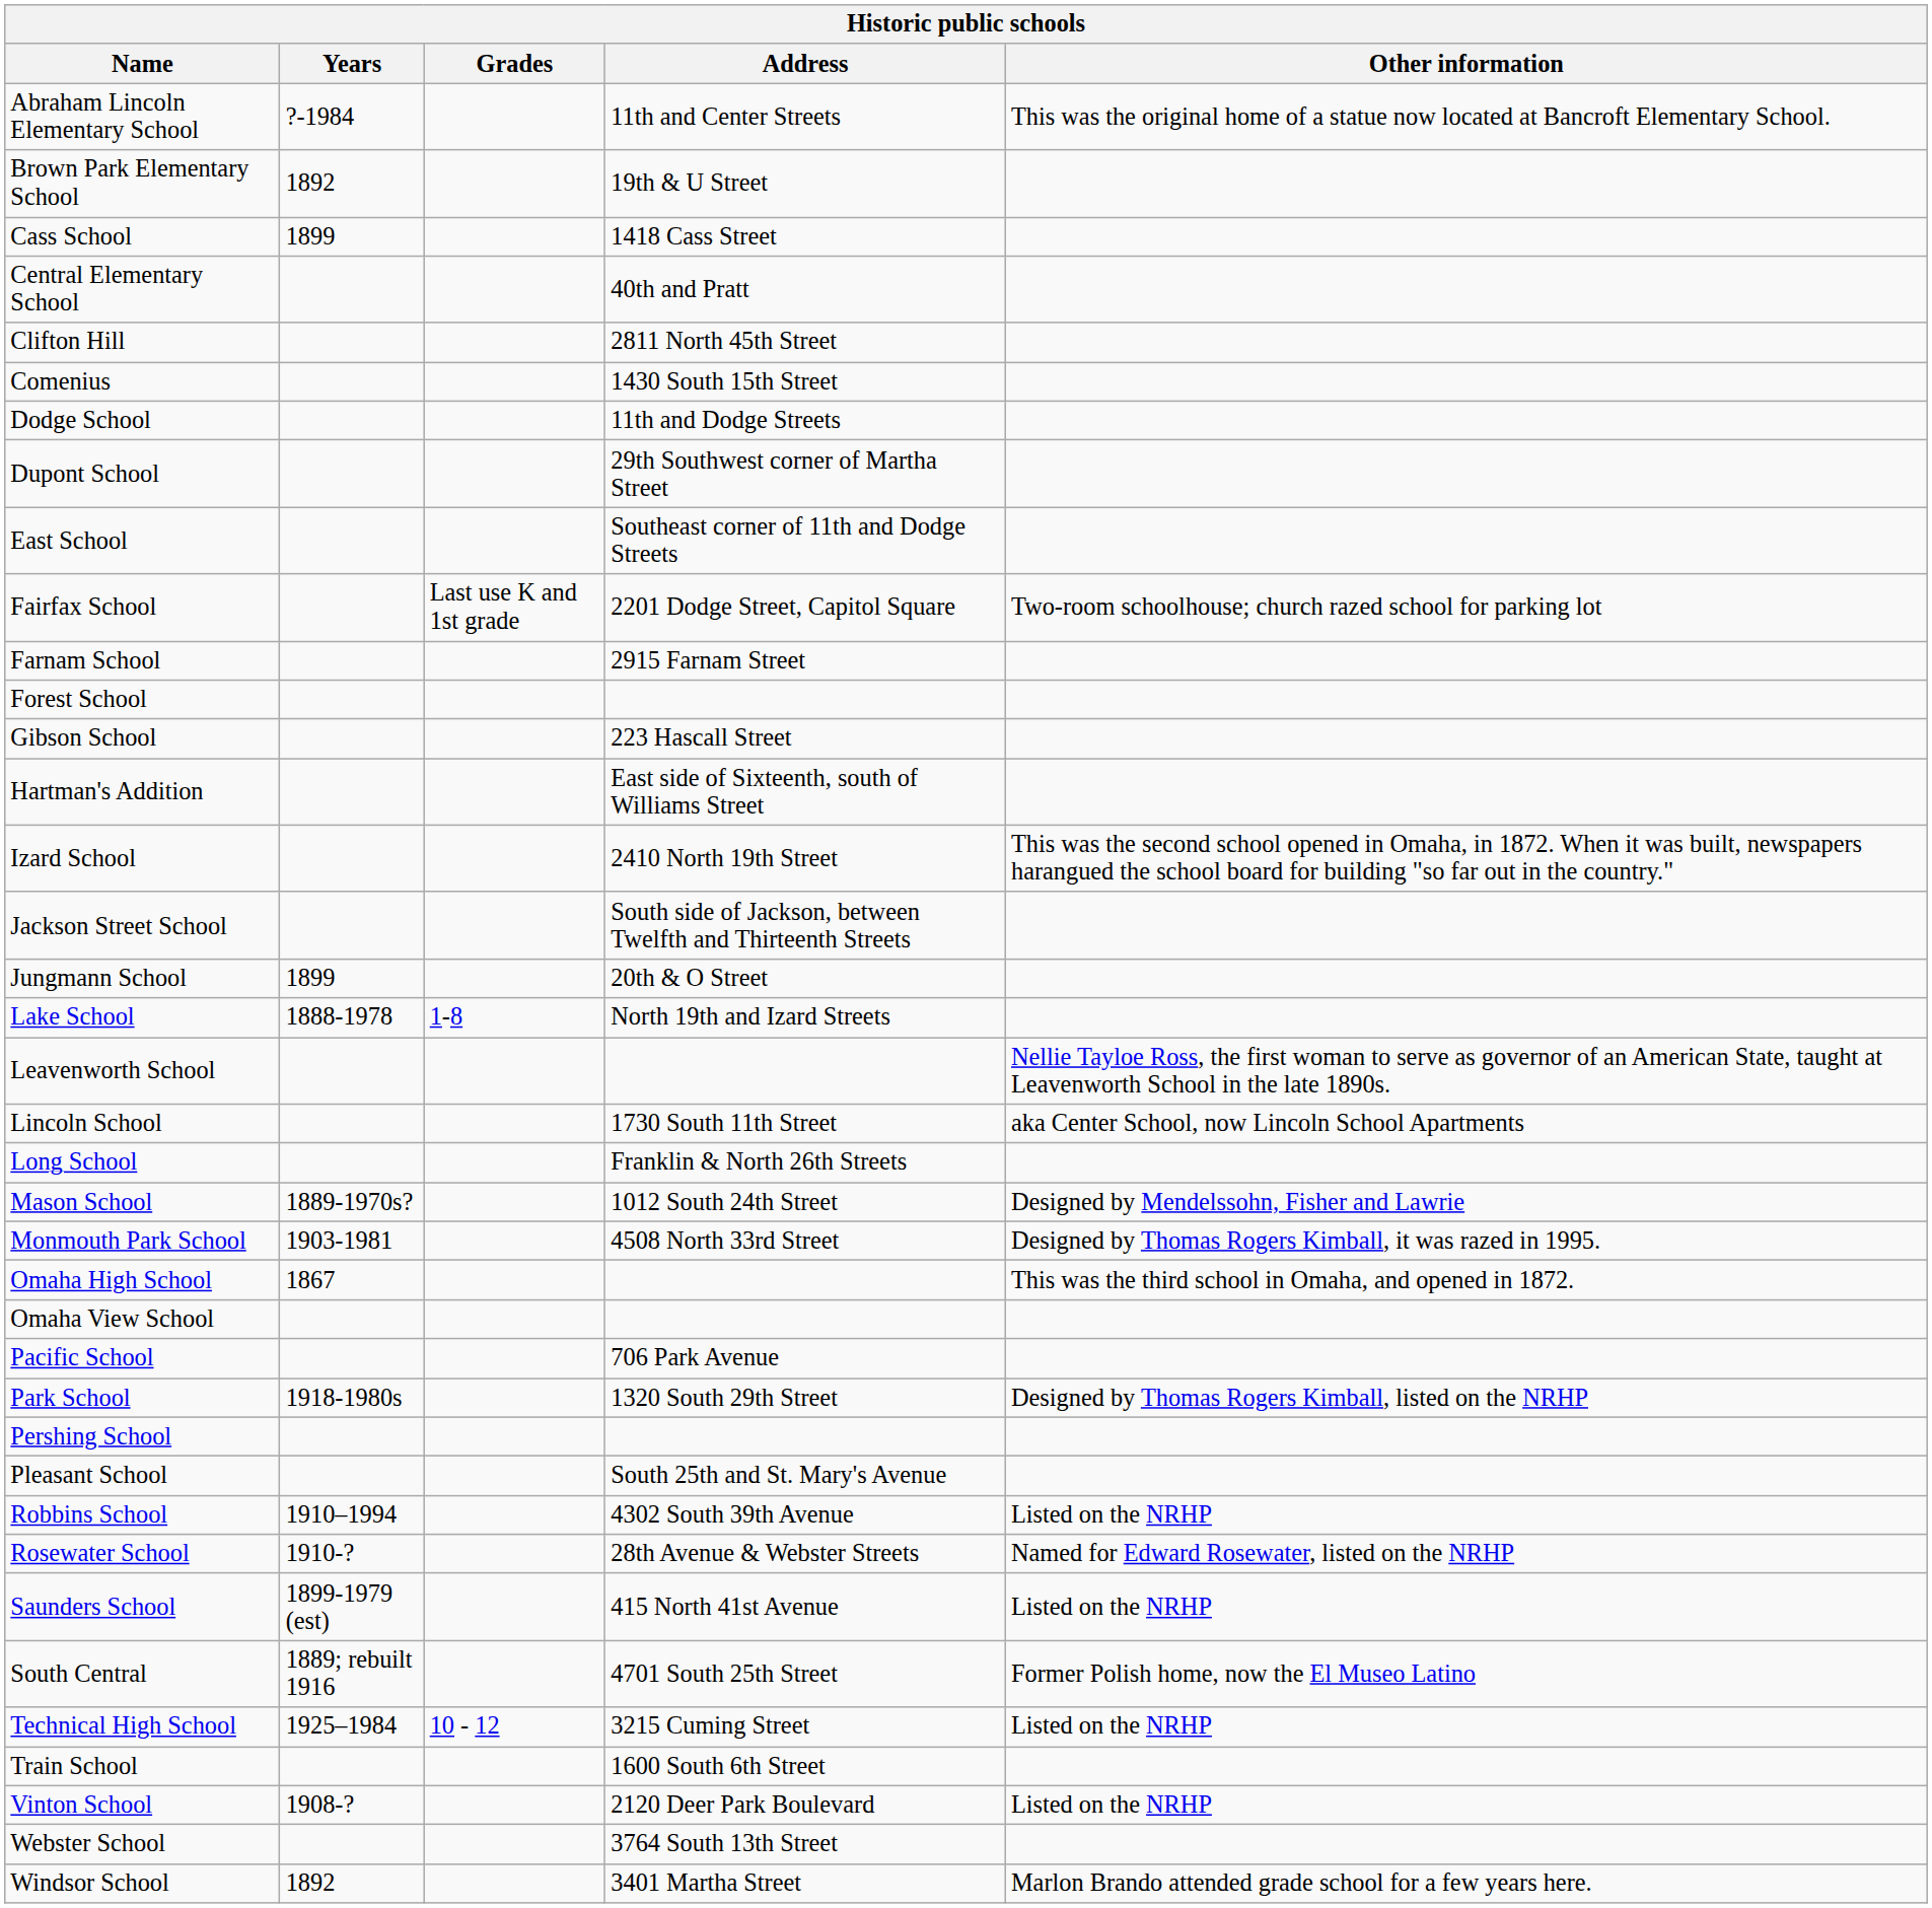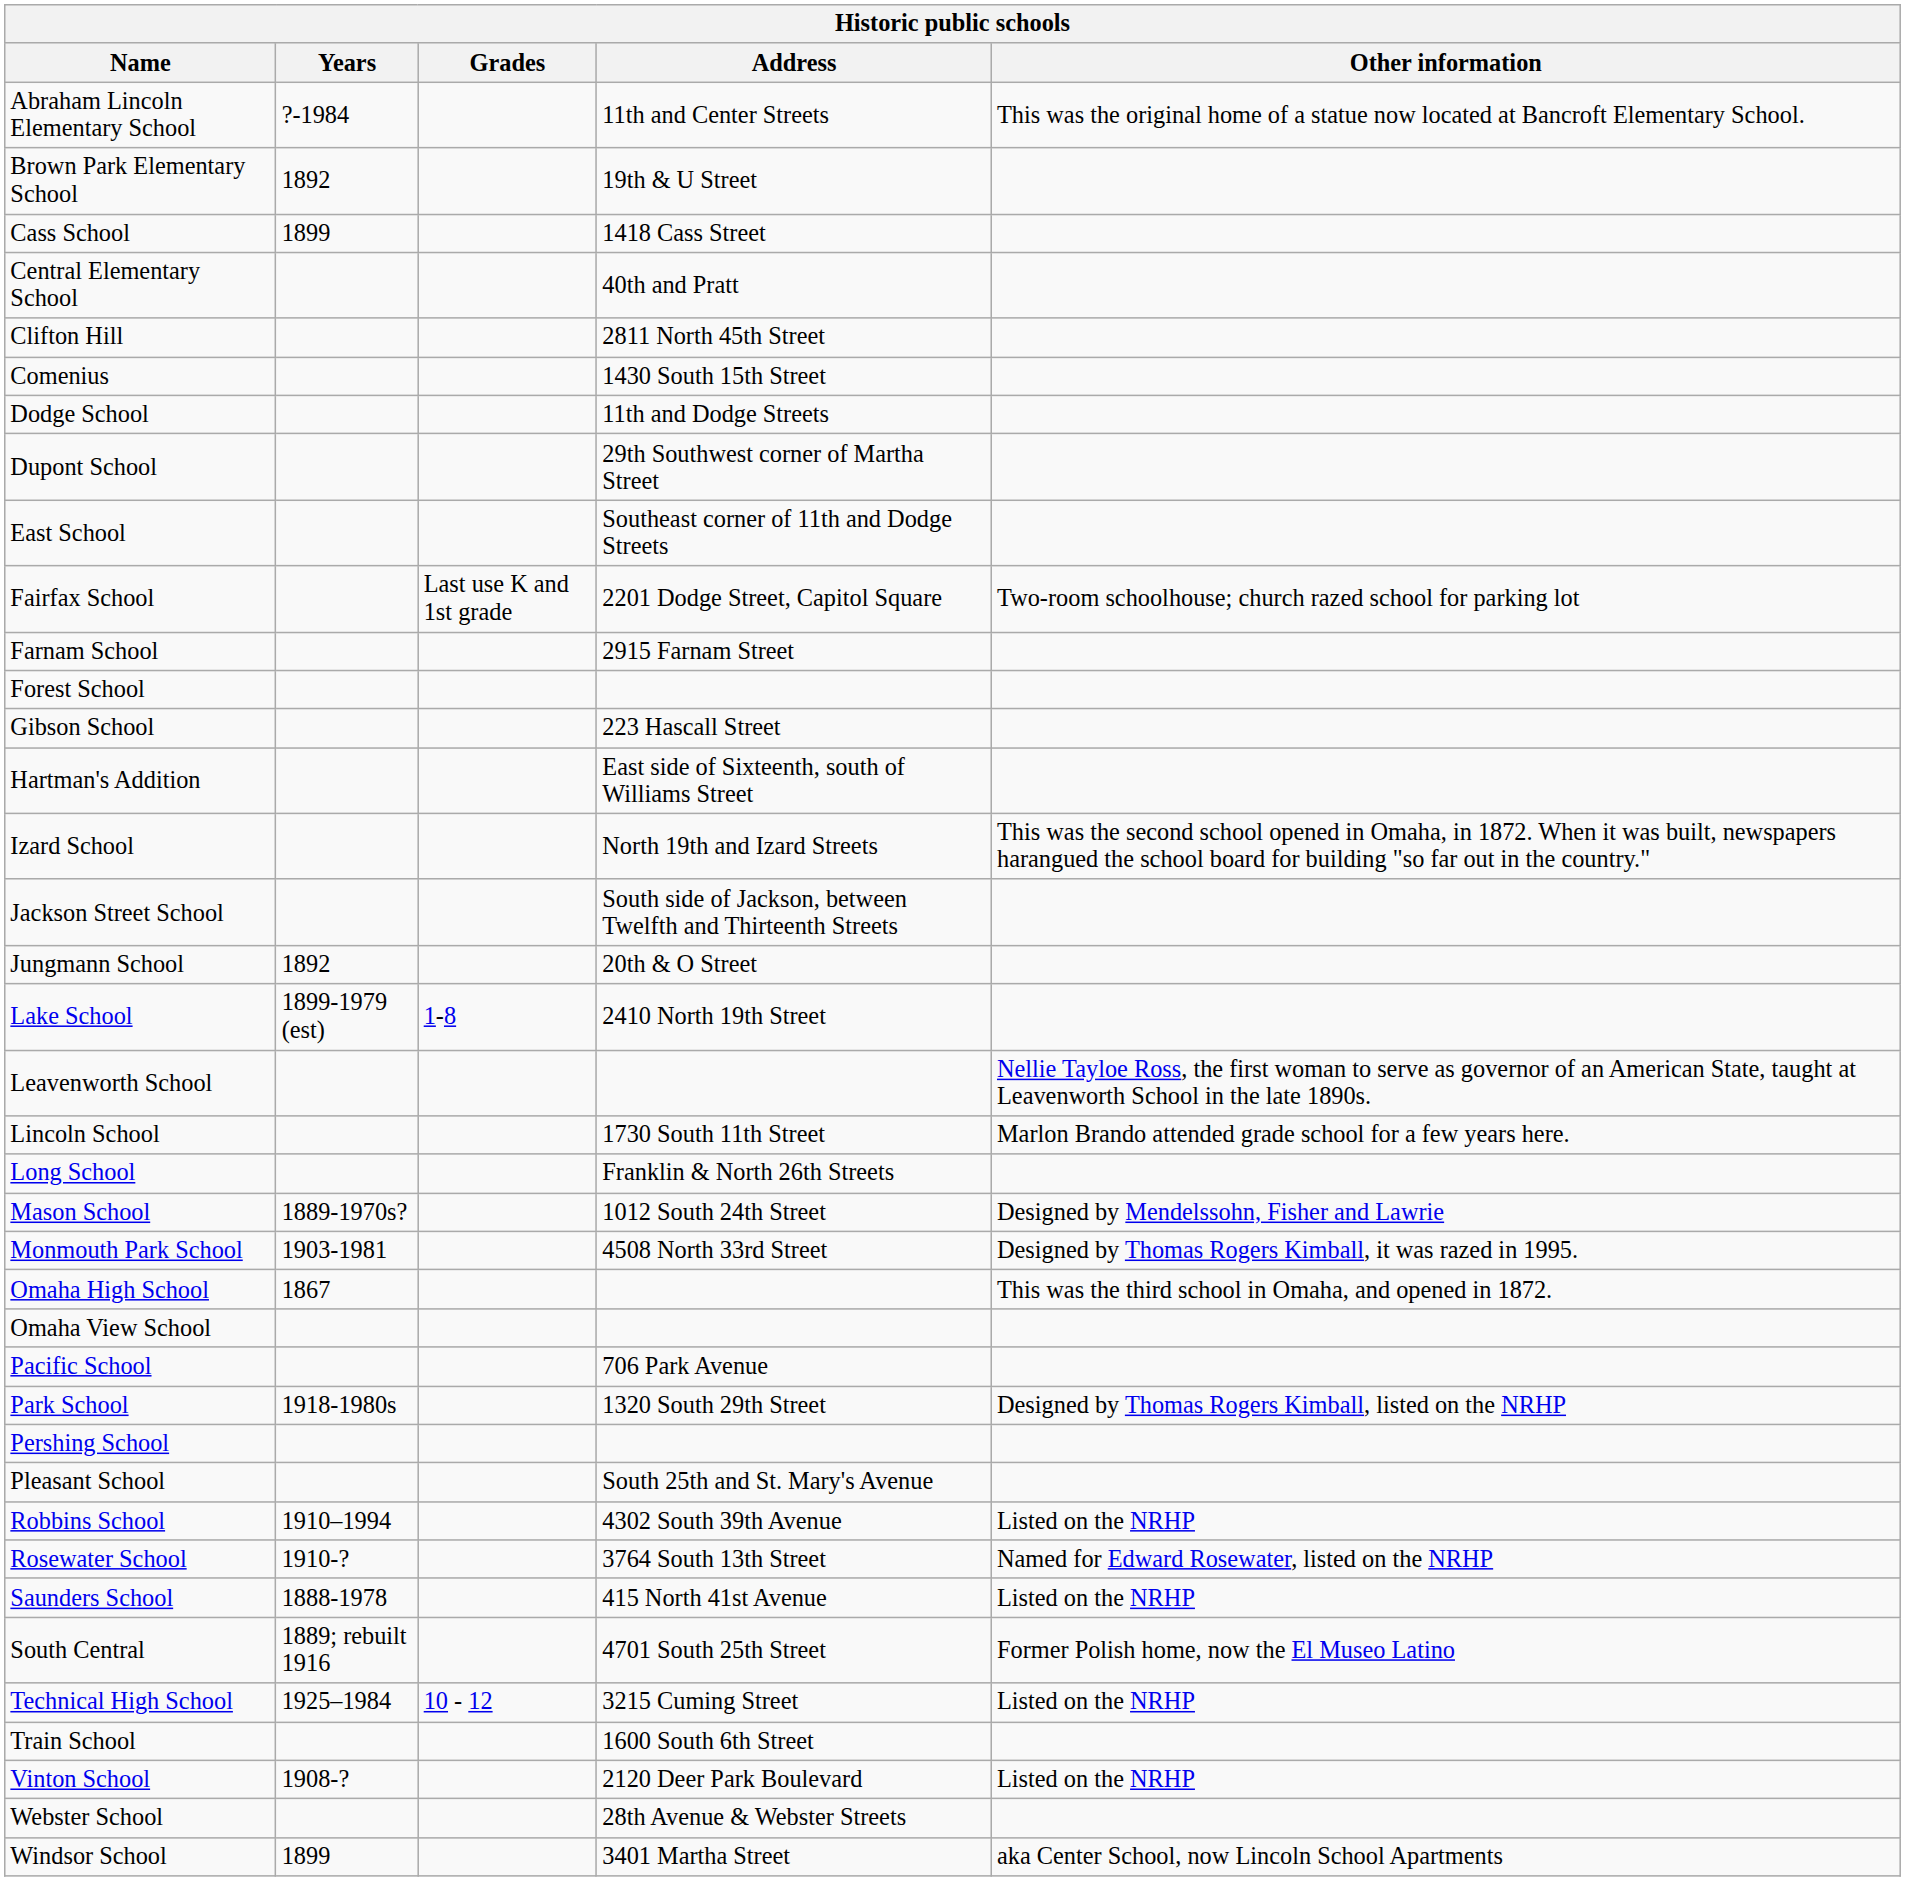 <table class="wikitable">
 <tr>
 <th align="center" colspan="6"><strong>Historic public schools</strong></th>
 </tr>
 <tr>
 <th>Name</th>
 <th>Years</th>
 <th>Grades</th>
 <th>Address</th>
 <th>Other information</th>
 </tr>
 <tr>
 <td>Abraham Lincoln Elementary School</td>
 <td>?-1984</td>
 <td></td>
 <td>11th and Center Streets</td>
 <td>This was the original home of a statue now located at Bancroft Elementary School.</td>
 </tr>
 <tr>
 <td>Brown Park Elementary School</td>
 <td>1892</td>
 <td></td>
 <td>19th & U Street</td>
 <td></td>
 </tr>
 <tr>
 <td>Cass School</td>
 <td>1899</td>
 <td></td>
 <td>1418 Cass Street</td>
 <td></td>
 </tr>
 <tr>
 <td>Central Elementary School</td>
 <td></td>
 <td></td>
 <td>40th and Pratt</td>
 <td></td>
 </tr>
 <tr>
 <td>Clifton Hill</td>
 <td></td>
 <td></td>
 <td>2811 North 45th Street</td>
 <td></td>
 </tr>
 <tr>
 <td>Comenius</td>
 <td></td>
 <td></td>
 <td>1430 South 15th Street</td>
 <td></td>
 </tr>
 <tr>
 <td>Dodge School</td>
 <td></td>
 <td></td>
 <td>11th and Dodge Streets</td>
 <td></td>
 </tr>
 <tr>
 <td>Dupont School</td>
 <td></td>
 <td></td>
 <td>29th Southwest corner of Martha Street</td>
 <td></td>
 </tr>
 <tr>
 <td>East School</td>
 <td></td>
 <td></td>
 <td>Southeast corner of 11th and Dodge Streets</td>
 <td></td>
 </tr>
 <tr>
 <td>Fairfax School</td>
 <td></td>
 <td>Last use K and 1st grade</td>
 <td>2201 Dodge Street, Capitol Square</td>
 <td>Two-room schoolhouse; church razed school for parking lot</td>
 </tr>
 <tr>
 <td>Farnam School</td>
 <td></td>
 <td></td>
 <td>2915 Farnam Street</td>
 <td></td>
 </tr>
 <tr>
 <td>Forest School</td>
 <td></td>
 <td></td>
 <td></td>
 <td></td>
 </tr>
 <tr>
 <td>Gibson School</td>
 <td></td>
 <td></td>
 <td>223 Hascall Street</td>
 <td></td>
 </tr>
 <tr>
 <td>Hartman's Addition</td>
 <td></td>
 <td></td>
 <td>East side of Sixteenth, south of Williams Street</td>
 <td></td>
 </tr>
 <tr>
 <td>Izard School</td>
 <td></td>
 <td></td>
-<td>2410 North 19th Street</td>
+<td>North 19th and Izard Streets</td>
 <td>This was the second school opened in Omaha, in 1872. When it was built, newspapers harangued the school board for building "so far out in the country."</td>
 </tr>
 <tr>
 <td>Jackson Street School</td>
 <td></td>
 <td></td>
 <td>South side of Jackson, between Twelfth and Thirteenth Streets</td>
 <td></td>
 </tr>
 <tr>
 <td>Jungmann School</td>
-<td>1899</td>
+<td>1892</td>
 <td></td>
 <td>20th & O Street</td>
 <td></td>
 </tr>
 <tr>
 <td><a href='#'>Lake School</a></td>
-<td>1888-1978</td>
+<td>1899-1979 (est)</td>
 <td><a href='#'>1</a>-<a href='#'>8</a></td>
-<td>North 19th and Izard Streets</td>
+<td>2410 North 19th Street</td>
 <td></td>
 </tr>
 <tr>
 <td>Leavenworth School</td>
 <td></td>
 <td></td>
 <td></td>
 <td><a href='#'>Nellie Tayloe Ross</a>, the first woman to serve as governor of an American State, taught at Leavenworth School in the late 1890s.</td>
 </tr>
 <tr>
 <td>Lincoln School</td>
 <td></td>
 <td></td>
 <td>1730 South 11th Street</td>
-<td>aka Center School, now Lincoln School Apartments</td>
+<td>Marlon Brando attended grade school for a few years here.</td>
 </tr>
 <tr>
 <td><a href='#'>Long School</a></td>
 <td></td>
 <td></td>
 <td>Franklin & North 26th Streets</td>
 <td></td>
 </tr>
 <tr>
 <td><a href='#'>Mason School</a></td>
 <td>1889-1970s?</td>
 <td></td>
 <td>1012 South 24th Street</td>
 <td>Designed by <a href='#'>Mendelssohn, Fisher and Lawrie</a></td>
 </tr>
 <tr>
 <td><a href='#'>Monmouth Park School</a></td>
 <td>1903-1981</td>
 <td></td>
 <td>4508 North 33rd Street</td>
 <td>Designed by <a href='#'>Thomas Rogers Kimball</a>, it was razed in 1995.</td>
 </tr>
 <tr>
 <td><a href='#'>Omaha High School</a></td>
 <td>1867</td>
 <td></td>
 <td></td>
 <td>This was the third school in Omaha, and opened in 1872.</td>
 </tr>
 <tr>
 <td>Omaha View School</td>
 <td></td>
 <td></td>
 <td></td>
 <td></td>
 </tr>
 <tr>
 <td><a href='#'>Pacific School</a></td>
 <td></td>
 <td></td>
 <td>706 Park Avenue</td>
 <td></td>
 </tr>
 <tr>
 <td><a href='#'>Park School</a></td>
 <td>1918-1980s</td>
 <td></td>
 <td>1320 South 29th Street</td>
 <td>Designed by <a href='#'>Thomas Rogers Kimball</a>, listed on the <a href='#'>NRHP</a></td>
 </tr>
 <tr>
 <td><a href='#'>Pershing School</a></td>
 <td></td>
 <td></td>
 <td></td>
 <td></td>
 </tr>
 <tr>
 <td>Pleasant School</td>
 <td></td>
 <td></td>
 <td>South 25th and St. Mary's Avenue</td>
 <td></td>
 </tr>
 <tr>
 <td><a href='#'>Robbins School</a></td>
 <td>1910–1994</td>
 <td></td>
 <td>4302 South 39th Avenue</td>
 <td>Listed on the <a href='#'>NRHP</a></td>
 </tr>
 <tr>
 <td><a href='#'>Rosewater School</a></td>
 <td>1910-?</td>
 <td></td>
-<td>28th Avenue & Webster Streets</td>
+<td>3764 South 13th Street</td>
 <td>Named for <a href='#'>Edward Rosewater</a>, listed on the <a href='#'>NRHP</a></td>
 </tr>
 <tr>
 <td><a href='#'>Saunders School</a></td>
-<td>1899-1979 (est)</td>
+<td>1888-1978</td>
 <td></td>
 <td>415 North 41st Avenue</td>
 <td>Listed on the <a href='#'>NRHP</a></td>
 </tr>
 <tr>
 <td>South Central</td>
 <td>1889; rebuilt 1916</td>
 <td></td>
 <td>4701 South 25th Street</td>
 <td>Former Polish home, now the <a href='#'>El Museo Latino</a></td>
 </tr>
 <tr>
 <td><a href='#'>Technical High School</a></td>
 <td>1925–1984</td>
 <td><a href='#'>10</a> - <a href='#'>12</a></td>
 <td>3215 Cuming Street</td>
 <td>Listed on the <a href='#'>NRHP</a></td>
 </tr>
 <tr>
 <td>Train School</td>
 <td></td>
 <td></td>
 <td>1600 South 6th Street</td>
 <td></td>
 </tr>
 <tr>
 <td><a href='#'>Vinton School</a></td>
 <td>1908-?</td>
 <td></td>
 <td>2120 Deer Park Boulevard</td>
 <td>Listed on the <a href='#'>NRHP</a></td>
 </tr>
 <tr>
 <td>Webster School</td>
 <td></td>
 <td></td>
-<td>3764 South 13th Street</td>
+<td>28th Avenue & Webster Streets</td>
 <td></td>
 </tr>
 <tr>
 <td>Windsor School</td>
-<td>1892</td>
+<td>1899</td>
 <td></td>
 <td>3401 Martha Street</td>
-<td>Marlon Brando attended grade school for a few years here.</td>
+<td>aka Center School, now Lincoln School Apartments</td>
 </tr>
 </table>
